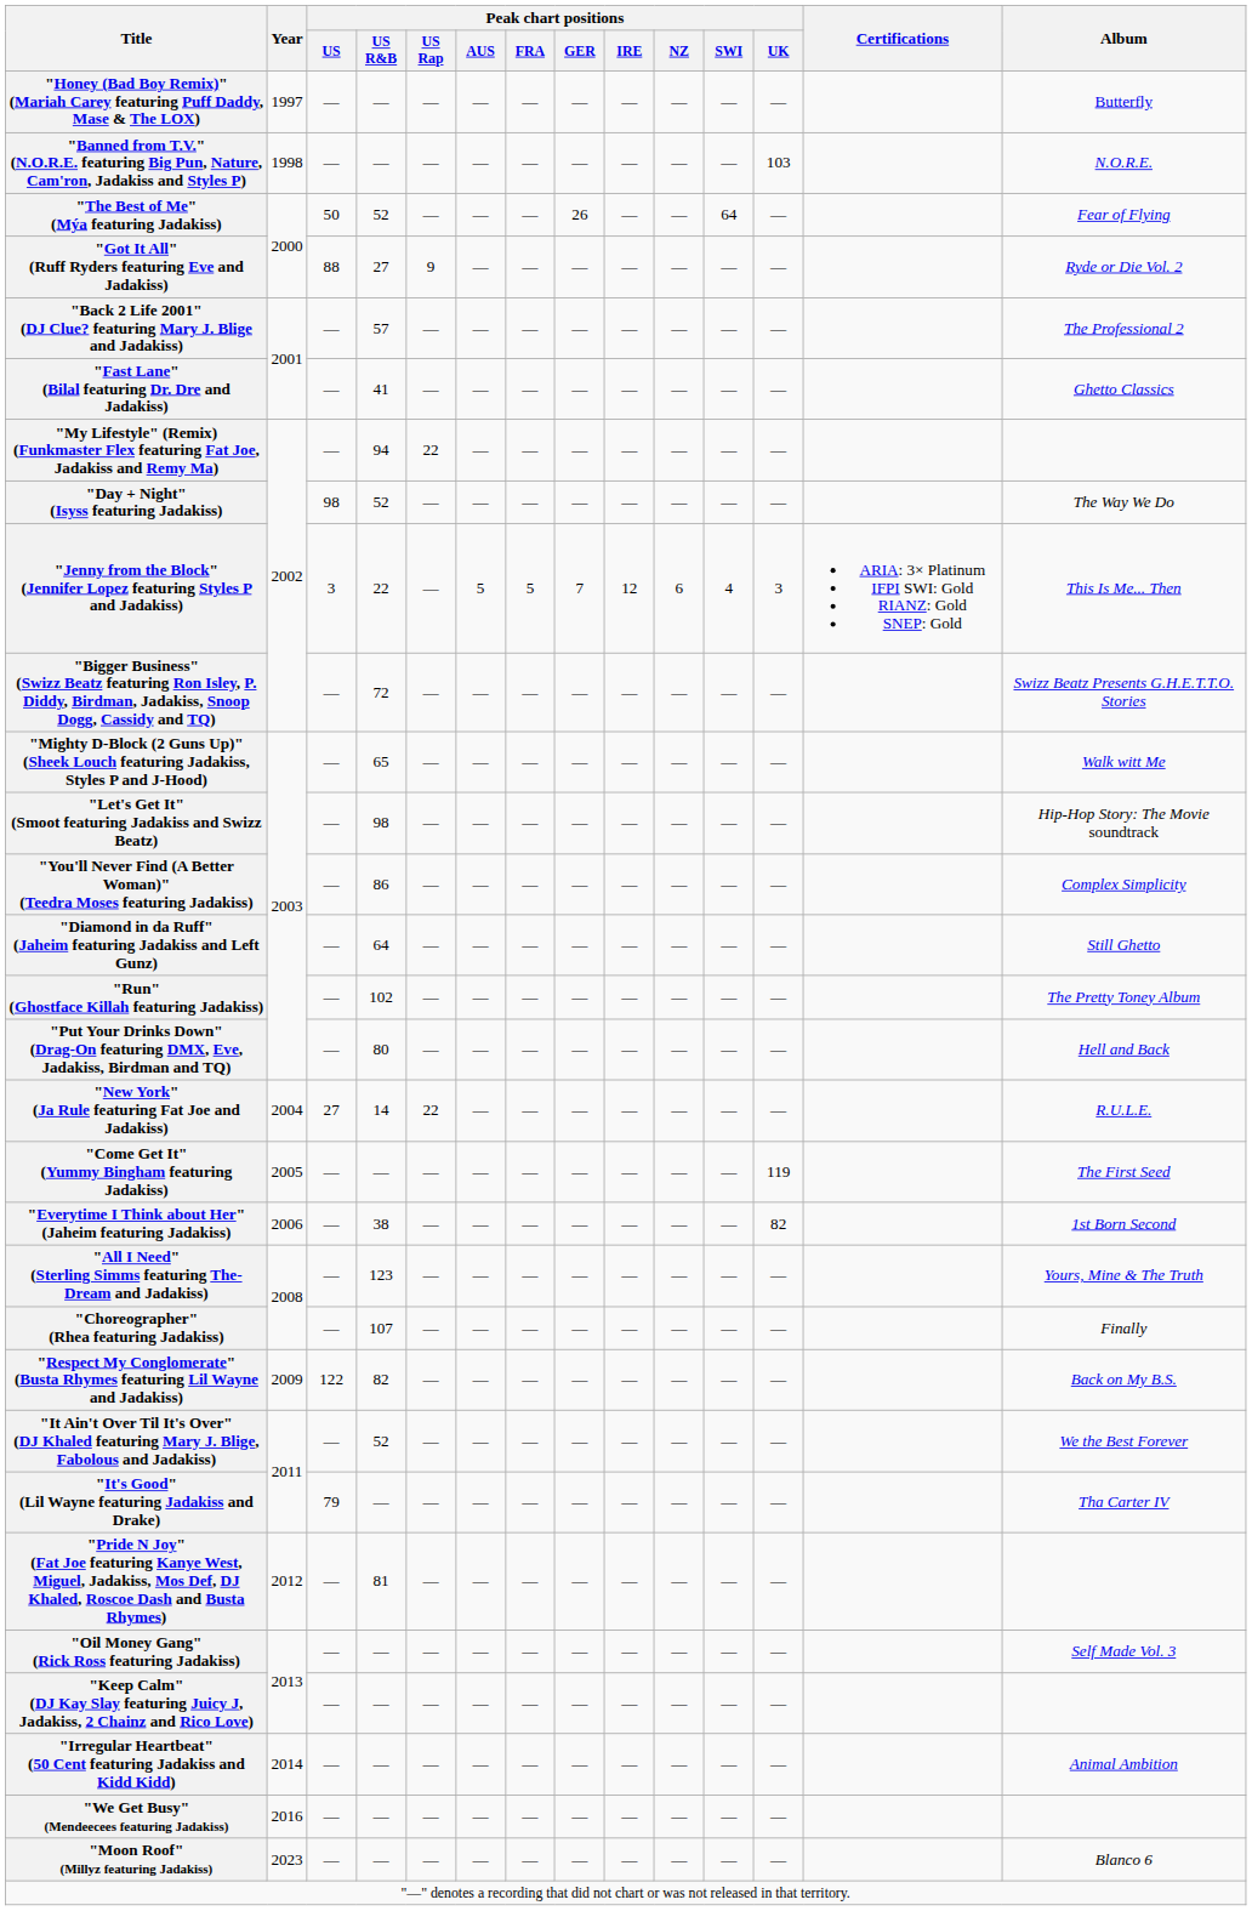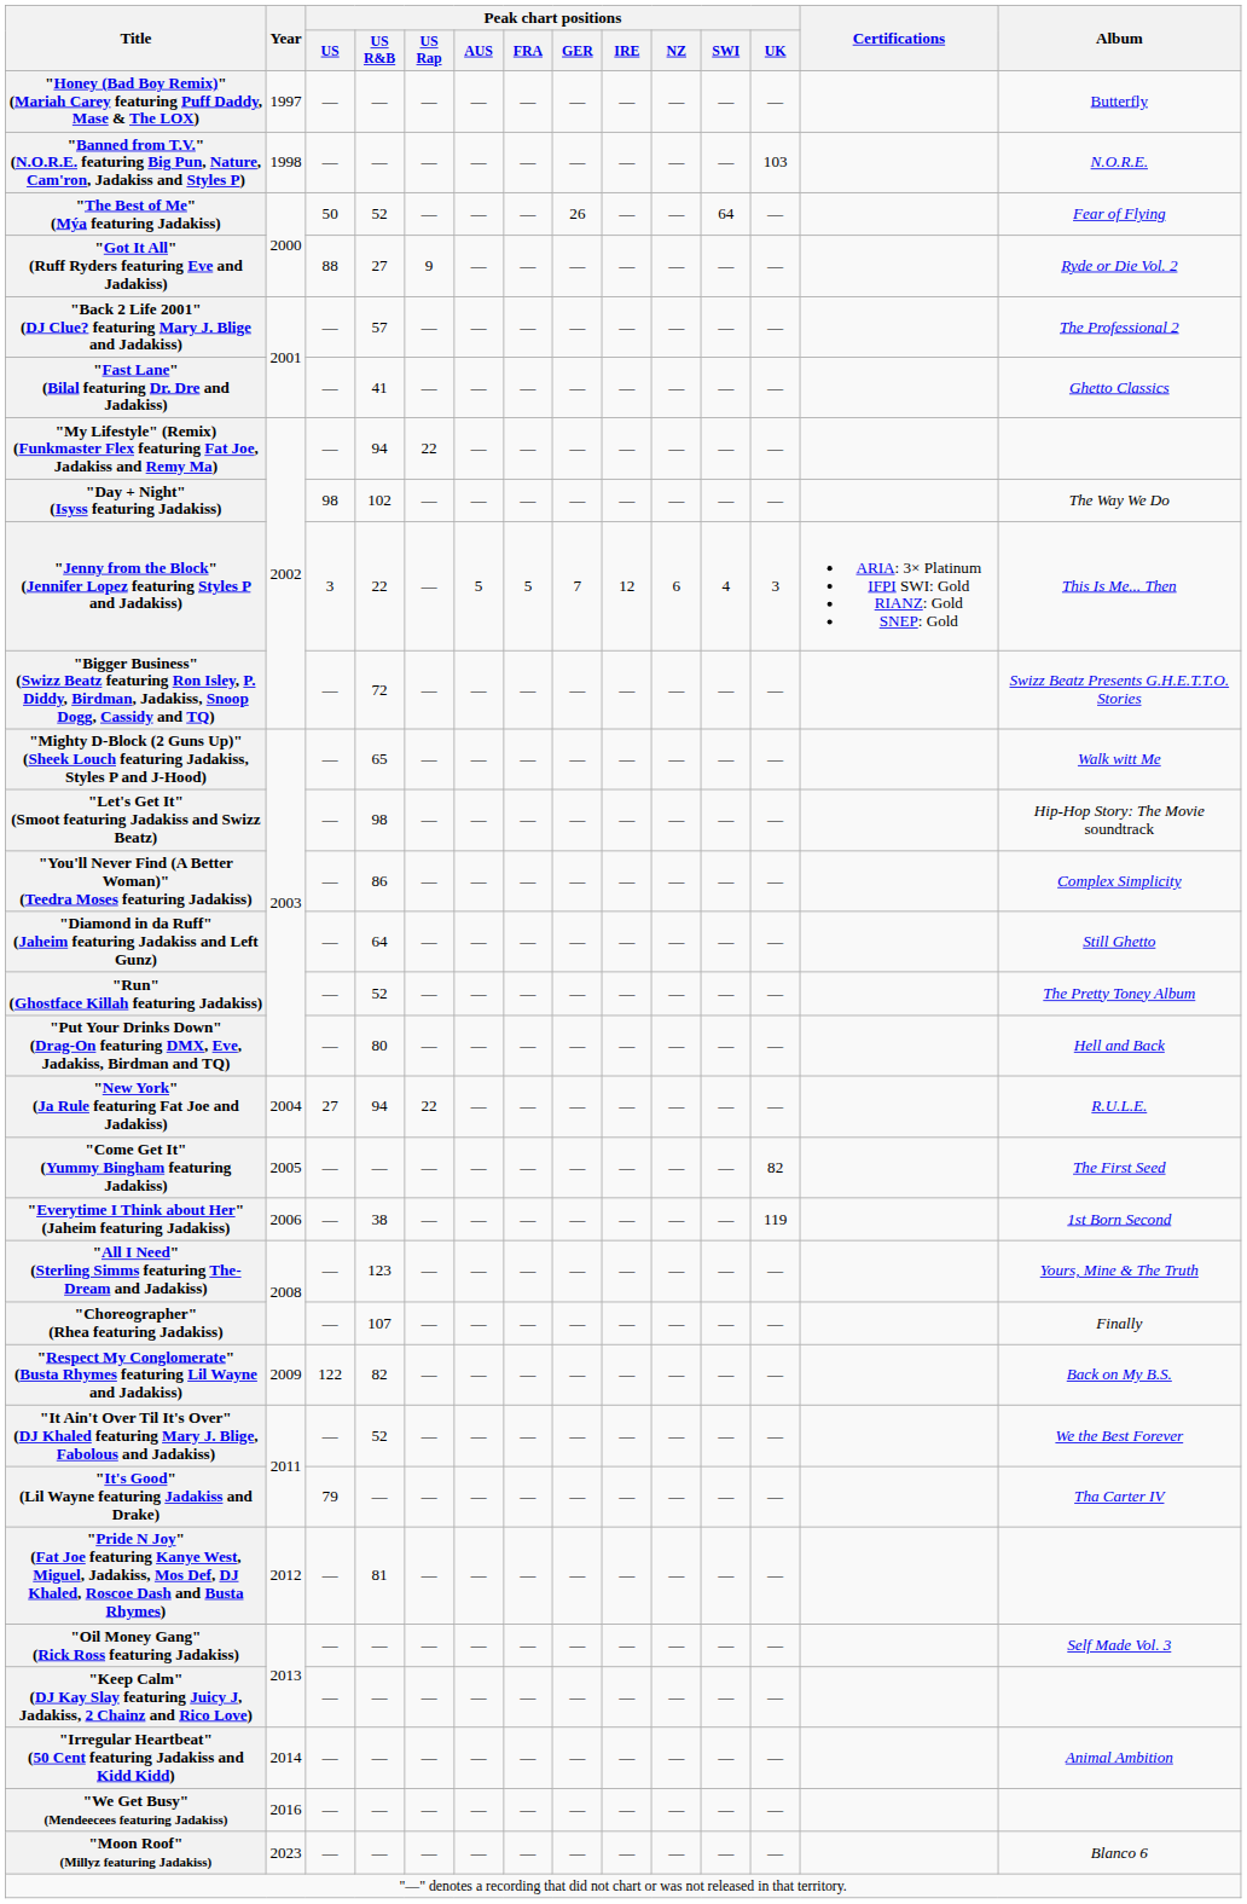 <table class="wikitable plainrowheaders" style="text-align:center;">
 <tr>
 <th scope="col" rowspan="2" style="width:16em;">Title</th>
 <th scope="col" rowspan="2">Year</th>
 <th scope="col" colspan="10">Peak chart positions</th>
 <th scope="col" rowspan="2" style="width:12em;"><a href='#'>Certifications</a></th>
 <th scope="col" rowspan="2">Album</th>
 </tr>
 <tr>
 <th style="width:3em; font-size:90%"><a href='#'>US</a><br></th>
 <th style="width:3em; font-size:90%"><a href='#'>US<br>R&B</a><br></th>
 <th style="width:3em; font-size:90%"><a href='#'>US<br>Rap</a><br></th>
 <th style="width:3em; font-size:90%"><a href='#'>AUS</a><br></th>
 <th style="width:3em; font-size:90%"><a href='#'>FRA</a><br></th>
 <th style="width:3em; font-size:90%"><a href='#'>GER</a><br></th>
 <th style="width:3em; font-size:90%"><a href='#'>IRE</a><br></th>
 <th style="width:3em; font-size:90%"><a href='#'>NZ</a><br></th>
 <th style="width:3em; font-size:90%"><a href='#'>SWI</a><br></th>
 <th style="width:3em; font-size:90%"><a href='#'>UK</a><br></th>
 </tr>
 <tr>
 <th scope="row">"<a href='#'>Honey (Bad Boy Remix)</a>" <br><span>(<a href='#'>Mariah Carey</a> featuring <a href='#'>Puff Daddy</a>, <a href='#'>Mase</a> & <a href='#'>The LOX</a>)</span></th>
 <td>1997</td>
 <td>—</td>
 <td>—</td>
 <td>—</td>
 <td>—</td>
 <td>—</td>
 <td>—</td>
 <td>—</td>
 <td>—</td>
 <td>—</td>
 <td>—</td>
 <td></td>
 <td><a href='#'>Butterfly</a></td>
 </tr>
 <tr>
 <th scope="row">"<a href='#'>Banned from T.V.</a>"<br><span>(<a href='#'>N.O.R.E.</a> featuring <a href='#'>Big Pun</a>, <a href='#'>Nature</a>, <a href='#'>Cam'ron</a>, Jadakiss and <a href='#'>Styles P</a>)</span></th>
 <td>1998</td>
 <td>—</td>
 <td>—</td>
 <td>—</td>
 <td>—</td>
 <td>—</td>
 <td>—</td>
 <td>—</td>
 <td>—</td>
 <td>—</td>
 <td>103</td>
 <td></td>
 <td><em><a href='#'>N.O.R.E.</a></em></td>
 </tr>
 <tr>
 <th scope="row">"<a href='#'>The Best of Me</a>"<br><span>(<a href='#'>Mýa</a> featuring Jadakiss)</span></th>
 <td rowspan="2">2000</td>
 <td>50</td>
 <td>52</td>
 <td>—</td>
 <td>—</td>
 <td>—</td>
 <td>26</td>
 <td>—</td>
 <td>—</td>
 <td>64</td>
 <td>—</td>
 <td></td>
 <td><em><a href='#'>Fear of Flying</a></em></td>
 </tr>
 <tr>
 <th scope="row">"<a href='#'>Got It All</a>"<br><span>(Ruff Ryders featuring <a href='#'>Eve</a> and Jadakiss)</span></th>
 <td>88</td>
 <td>27</td>
 <td>9</td>
 <td>—</td>
 <td>—</td>
 <td>—</td>
 <td>—</td>
 <td>—</td>
 <td>—</td>
 <td>—</td>
 <td></td>
 <td><em><a href='#'>Ryde or Die Vol. 2</a></em></td>
 </tr>
 <tr>
 <th scope="row">"Back 2 Life 2001"<br><span>(<a href='#'>DJ Clue?</a> featuring <a href='#'>Mary J. Blige</a> and Jadakiss)</span></th>
 <td rowspan="2">2001</td>
 <td>—</td>
 <td>57</td>
 <td>—</td>
 <td>—</td>
 <td>—</td>
 <td>—</td>
 <td>—</td>
 <td>—</td>
 <td>—</td>
 <td>—</td>
 <td></td>
 <td><em><a href='#'>The Professional 2</a></em></td>
 </tr>
 <tr>
 <th scope="row">"<a href='#'>Fast Lane</a>"<br><span>(<a href='#'>Bilal</a> featuring <a href='#'>Dr. Dre</a> and Jadakiss)</span></th>
 <td>—</td>
 <td>41</td>
 <td>—</td>
 <td>—</td>
 <td>—</td>
 <td>—</td>
 <td>—</td>
 <td>—</td>
 <td>—</td>
 <td>—</td>
 <td></td>
 <td><em><a href='#'>Ghetto Classics</a></em></td>
 </tr>
 <tr>
 <th scope="row">"My Lifestyle" (Remix)<br><span>(<a href='#'>Funkmaster Flex</a> featuring <a href='#'>Fat Joe</a>, Jadakiss and <a href='#'>Remy Ma</a>)</span></th>
 <td rowspan="4">2002</td>
 <td>—</td>
 <td>94</td>
 <td>22</td>
 <td>—</td>
 <td>—</td>
 <td>—</td>
 <td>—</td>
 <td>—</td>
 <td>—</td>
 <td>—</td>
 <td></td>
 <td></td>
 </tr>
 <tr>
 <th scope="row">"Day + Night"<br><span>(<a href='#'>Isyss</a> featuring Jadakiss)</span></th>
 <td>98</td>
-<td>52</td>
+<td>102</td>
 <td>—</td>
 <td>—</td>
 <td>—</td>
 <td>—</td>
 <td>—</td>
 <td>—</td>
 <td>—</td>
 <td>—</td>
 <td></td>
 <td><em>The Way We Do</em></td>
 </tr>
 <tr>
 <th scope="row">"<a href='#'>Jenny from the Block</a>"<br><span>(<a href='#'>Jennifer Lopez</a> featuring <a href='#'>Styles P</a> and Jadakiss)</span></th>
 <td>3</td>
 <td>22</td>
 <td>—</td>
 <td>5</td>
 <td>5</td>
 <td>7</td>
 <td>12</td>
 <td>6</td>
 <td>4</td>
 <td>3</td>
 <td><br><ul><li><a href='#'>ARIA</a>: 3× Platinum</li><li><a href='#'>IFPI</a> SWI: Gold</li><li><a href='#'>RIANZ</a>: Gold</li><li><a href='#'>SNEP</a>: Gold</li></ul></td>
 <td><em><a href='#'>This Is Me... Then</a></em></td>
 </tr>
 <tr>
 <th scope="row">"Bigger Business"<br><span>(<a href='#'>Swizz Beatz</a> featuring <a href='#'>Ron Isley</a>, <a href='#'>P. Diddy</a>, <a href='#'>Birdman</a>, Jadakiss, <a href='#'>Snoop Dogg</a>, <a href='#'>Cassidy</a> and <a href='#'>TQ</a>)</span></th>
 <td>—</td>
 <td>72</td>
 <td>—</td>
 <td>—</td>
 <td>—</td>
 <td>—</td>
 <td>—</td>
 <td>—</td>
 <td>—</td>
 <td>—</td>
 <td></td>
 <td><em><a href='#'>Swizz Beatz Presents G.H.E.T.T.O. Stories</a></em></td>
 </tr>
 <tr>
 <th scope="row">"Mighty D-Block (2 Guns Up)"<br><span>(<a href='#'>Sheek Louch</a> featuring Jadakiss, Styles P and J-Hood)</span></th>
 <td rowspan="6">2003</td>
 <td>—</td>
 <td>65</td>
 <td>—</td>
 <td>—</td>
 <td>—</td>
 <td>—</td>
 <td>—</td>
 <td>—</td>
 <td>—</td>
 <td>—</td>
 <td></td>
 <td><em><a href='#'>Walk witt Me</a></em></td>
 </tr>
 <tr>
 <th scope="row">"Let's Get It"<br><span>(Smoot featuring Jadakiss and Swizz Beatz)</span></th>
 <td>—</td>
 <td>98</td>
 <td>—</td>
 <td>—</td>
 <td>—</td>
 <td>—</td>
 <td>—</td>
 <td>—</td>
 <td>—</td>
 <td>—</td>
 <td></td>
 <td><em>Hip-Hop Story: The Movie</em> soundtrack</td>
 </tr>
 <tr>
 <th scope="row">"You'll Never Find (A Better Woman)"<br><span>(<a href='#'>Teedra Moses</a> featuring Jadakiss)</span></th>
 <td>—</td>
 <td>86</td>
 <td>—</td>
 <td>—</td>
 <td>—</td>
 <td>—</td>
 <td>—</td>
 <td>—</td>
 <td>—</td>
 <td>—</td>
 <td></td>
 <td><em><a href='#'>Complex Simplicity</a></em></td>
 </tr>
 <tr>
 <th scope="row">"Diamond in da Ruff"<br><span>(<a href='#'>Jaheim</a> featuring Jadakiss and Left Gunz)</span></th>
 <td>—</td>
 <td>64</td>
 <td>—</td>
 <td>—</td>
 <td>—</td>
 <td>—</td>
 <td>—</td>
 <td>—</td>
 <td>—</td>
 <td>—</td>
 <td></td>
 <td><em><a href='#'>Still Ghetto</a></em></td>
 </tr>
 <tr>
 <th scope="row">"Run"<br><span>(<a href='#'>Ghostface Killah</a> featuring Jadakiss)</span></th>
 <td>—</td>
-<td>102</td>
+<td>52</td>
 <td>—</td>
 <td>—</td>
 <td>—</td>
 <td>—</td>
 <td>—</td>
 <td>—</td>
 <td>—</td>
 <td>—</td>
 <td></td>
 <td><em><a href='#'>The Pretty Toney Album</a></em></td>
 </tr>
 <tr>
 <th scope="row">"Put Your Drinks Down"<br><span>(<a href='#'>Drag-On</a> featuring <a href='#'>DMX</a>, <a href='#'>Eve</a>, Jadakiss, Birdman and TQ)</span></th>
 <td>—</td>
 <td>80</td>
 <td>—</td>
 <td>—</td>
 <td>—</td>
 <td>—</td>
 <td>—</td>
 <td>—</td>
 <td>—</td>
 <td>—</td>
 <td></td>
 <td><em><a href='#'>Hell and Back</a></em></td>
 </tr>
 <tr>
 <th scope="row">"<a href='#'>New York</a>"<br><span>(<a href='#'>Ja Rule</a> featuring Fat Joe and Jadakiss)</span></th>
 <td>2004</td>
 <td>27</td>
-<td>14</td>
+<td>94</td>
 <td>22</td>
 <td>—</td>
 <td>—</td>
 <td>—</td>
 <td>—</td>
 <td>—</td>
 <td>—</td>
 <td>—</td>
 <td></td>
 <td><em><a href='#'>R.U.L.E.</a></em></td>
 </tr>
 <tr>
 <th scope="row">"Come Get It"<br><span>(<a href='#'>Yummy Bingham</a> featuring Jadakiss)</span></th>
 <td>2005</td>
 <td>—</td>
 <td>—</td>
 <td>—</td>
 <td>—</td>
 <td>—</td>
 <td>—</td>
 <td>—</td>
 <td>—</td>
 <td>—</td>
-<td>119</td>
+<td>82</td>
 <td></td>
 <td><em><a href='#'>The First Seed</a></em></td>
 </tr>
 <tr>
 <th scope="row">"<a href='#'>Everytime I Think about Her</a>"<br><span>(Jaheim featuring Jadakiss)</span></th>
 <td>2006</td>
 <td>—</td>
 <td>38</td>
 <td>—</td>
 <td>—</td>
 <td>—</td>
 <td>—</td>
 <td>—</td>
 <td>—</td>
 <td>—</td>
-<td>82</td>
+<td>119</td>
 <td></td>
 <td><em><a href='#'>1st Born Second</a></em></td>
 </tr>
 <tr>
 <th scope="row">"<a href='#'>All I Need</a>"<br><span>(<a href='#'>Sterling Simms</a> featuring <a href='#'>The-Dream</a> and Jadakiss)</span></th>
 <td rowspan="2">2008</td>
 <td>—</td>
 <td>123</td>
 <td>—</td>
 <td>—</td>
 <td>—</td>
 <td>—</td>
 <td>—</td>
 <td>—</td>
 <td>—</td>
 <td>—</td>
 <td></td>
 <td><em><a href='#'>Yours, Mine & The Truth</a></em></td>
 </tr>
 <tr>
 <th scope="row">"Choreographer"<br><span>(Rhea featuring Jadakiss)</span></th>
 <td>—</td>
 <td>107</td>
 <td>—</td>
 <td>—</td>
 <td>—</td>
 <td>—</td>
 <td>—</td>
 <td>—</td>
 <td>—</td>
 <td>—</td>
 <td></td>
 <td><em>Finally</em></td>
 </tr>
 <tr>
 <th scope="row">"<a href='#'>Respect My Conglomerate</a>"<br><span>(<a href='#'>Busta Rhymes</a> featuring <a href='#'>Lil Wayne</a> and Jadakiss)</span></th>
 <td>2009</td>
 <td>122</td>
 <td>82</td>
 <td>—</td>
 <td>—</td>
 <td>—</td>
 <td>—</td>
 <td>—</td>
 <td>—</td>
 <td>—</td>
 <td>—</td>
 <td></td>
 <td><em><a href='#'>Back on My B.S.</a></em></td>
 </tr>
 <tr>
 <th scope="row">"It Ain't Over Til It's Over"<br><span>(<a href='#'>DJ Khaled</a> featuring <a href='#'>Mary J. Blige</a>, <a href='#'>Fabolous</a> and Jadakiss)</span></th>
 <td rowspan="2">2011</td>
 <td>—</td>
 <td>52</td>
 <td>—</td>
 <td>—</td>
 <td>—</td>
 <td>—</td>
 <td>—</td>
 <td>—</td>
 <td>—</td>
 <td>—</td>
 <td></td>
 <td><em><a href='#'>We the Best Forever</a></em></td>
 </tr>
 <tr>
 <th scope="row">"<a href='#'>It's Good</a>"<br><span>(Lil Wayne featuring <a href='#'>Jadakiss</a> and Drake)</span></th>
 <td>79</td>
 <td>—</td>
 <td>—</td>
 <td>—</td>
 <td>—</td>
 <td>—</td>
 <td>—</td>
 <td>—</td>
 <td>—</td>
 <td>—</td>
 <td></td>
 <td><em><a href='#'>Tha Carter IV</a></em></td>
 </tr>
 <tr>
 <th scope="row">"<a href='#'>Pride N Joy</a>"<br><span>(<a href='#'>Fat Joe</a> featuring <a href='#'>Kanye West</a>, <a href='#'>Miguel</a>, Jadakiss, <a href='#'>Mos Def</a>, <a href='#'>DJ Khaled</a>, <a href='#'>Roscoe Dash</a> and <a href='#'>Busta Rhymes</a>)</span></th>
 <td>2012</td>
 <td>—</td>
 <td>81</td>
 <td>—</td>
 <td>—</td>
 <td>—</td>
 <td>—</td>
 <td>—</td>
 <td>—</td>
 <td>—</td>
 <td>—</td>
 <td></td>
 <td></td>
 </tr>
 <tr>
 <th scope="row">"Oil Money Gang"<br><span>(<a href='#'>Rick Ross</a> featuring Jadakiss)</span></th>
 <td rowspan="2">2013</td>
 <td>—</td>
 <td>—</td>
 <td>—</td>
 <td>—</td>
 <td>—</td>
 <td>—</td>
 <td>—</td>
 <td>—</td>
 <td>—</td>
 <td>—</td>
 <td></td>
 <td><em><a href='#'>Self Made Vol. 3</a></em></td>
 </tr>
 <tr>
 <th scope="row">"Keep Calm"<br><span>(<a href='#'>DJ Kay Slay</a> featuring <a href='#'>Juicy J</a>, Jadakiss, <a href='#'>2 Chainz</a> and <a href='#'>Rico Love</a>)</span></th>
 <td>—</td>
 <td>—</td>
 <td>—</td>
 <td>—</td>
 <td>—</td>
 <td>—</td>
 <td>—</td>
 <td>—</td>
 <td>—</td>
 <td>—</td>
 <td></td>
 <td></td>
 </tr>
 <tr>
 <th scope="row">"Irregular Heartbeat"<br><span>(<a href='#'>50 Cent</a> featuring Jadakiss and <a href='#'>Kidd Kidd</a>)</span></th>
 <td>2014</td>
 <td>—</td>
 <td>—</td>
 <td>—</td>
 <td>—</td>
 <td>—</td>
 <td>—</td>
 <td>—</td>
 <td>—</td>
 <td>—</td>
 <td>—</td>
 <td></td>
 <td><em><a href='#'>Animal Ambition</a></em></td>
 </tr>
 <tr>
 <th scope="row">"We Get Busy"<br><small>(Mendeecees featuring Jadakiss)</small></th>
 <td>2016</td>
 <td>—</td>
 <td>—</td>
 <td>—</td>
 <td>—</td>
 <td>—</td>
 <td>—</td>
 <td>—</td>
 <td>—</td>
 <td>—</td>
 <td>—</td>
 <td></td>
 <td></td>
 </tr>
 <tr>
 <th scope="row">"Moon Roof"<br><small>(Millyz featuring Jadakiss)</small></th>
 <td>2023</td>
 <td>—</td>
 <td>—</td>
 <td>—</td>
 <td>—</td>
 <td>—</td>
 <td>—</td>
 <td>—</td>
 <td>—</td>
 <td>—</td>
 <td>—</td>
 <td></td>
 <td><em>Blanco 6</em></td>
 </tr>
 <tr>
 <td colspan="14" style="font-size:90%">"—" denotes a recording that did not chart or was not released in that territory.</td>
 </tr>
 </table>
